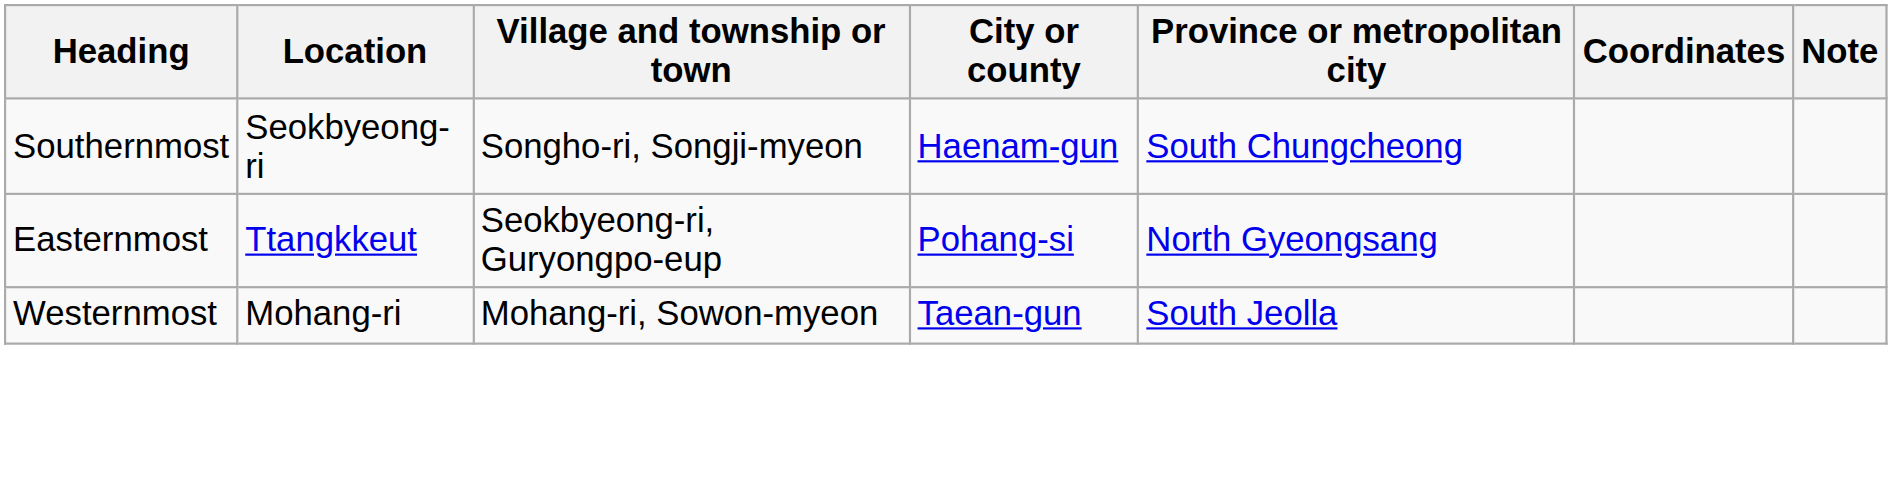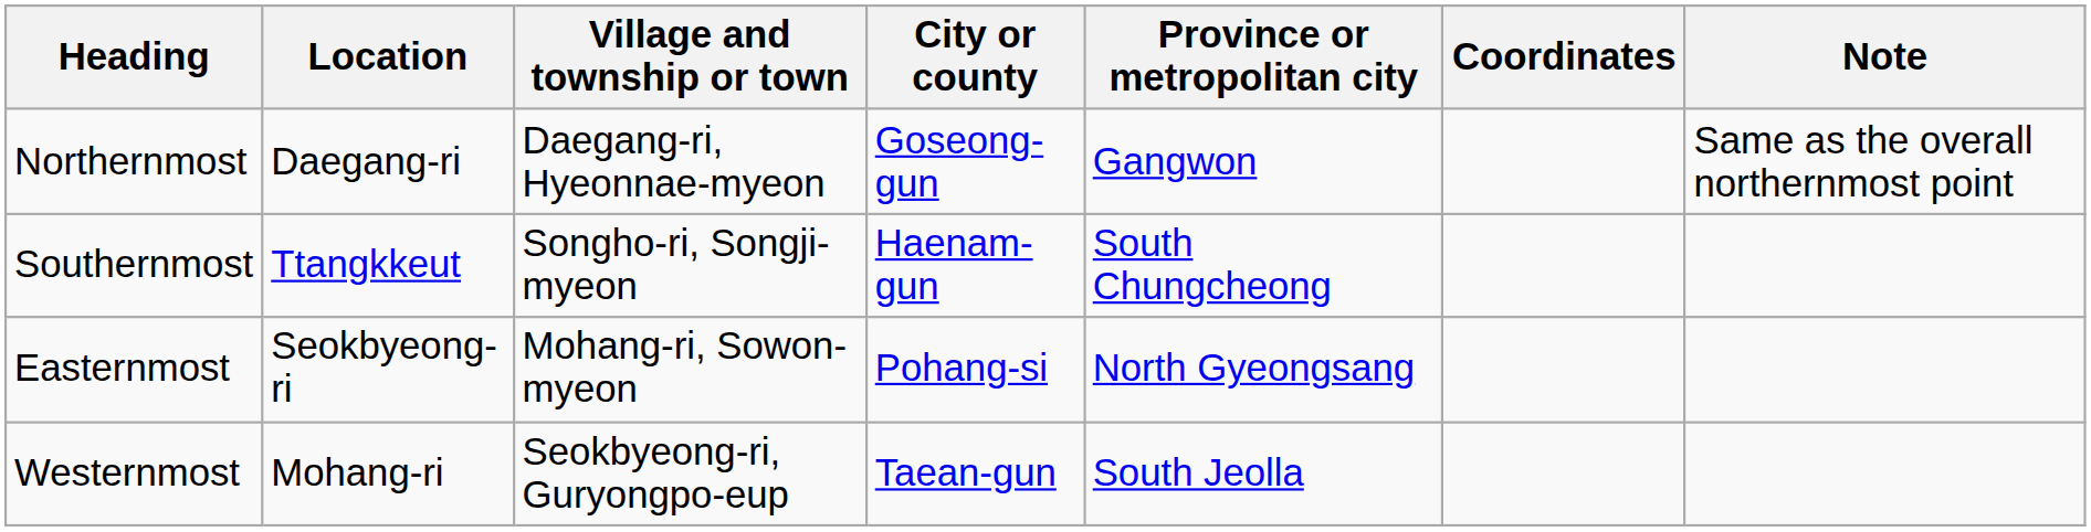 <table class="wikitable">
 <tr>
 <th>Heading</th>
 <th>Location</th>
 <th>Village and township or town</th>
 <th>City or county</th>
 <th>Province or metropolitan city</th>
 <th>Coordinates</th>
 <th>Note</th>
 </tr>
 <tr>
+<td>Northernmost</td>
+<td>Daegang-ri</td>
+<td>Daegang-ri, Hyeonnae-myeon</td>
+<td><a href='#'>Goseong-gun</a></td>
+<td><a href='#'>Gangwon</a></td>
+<td></td>
+<td>Same as the overall northernmost point</td>
+</tr>
+<tr>
 <td>Southernmost</td>
-<td>Seokbyeong-ri</td>
+<td><a href='#'>Ttangkkeut</a></td>
 <td>Songho-ri, Songji-myeon</td>
 <td><a href='#'>Haenam-gun</a></td>
 <td><a href='#'>South Chungcheong</a></td>
 <td></td>
 <td></td>
 </tr>
 <tr>
 <td>Easternmost</td>
-<td><a href='#'>Ttangkkeut</a></td>
-<td>Seokbyeong-ri, Guryongpo-eup</td>
+<td>Seokbyeong-ri</td>
+<td>Mohang-ri, Sowon-myeon</td>
 <td><a href='#'>Pohang-si</a></td>
 <td><a href='#'>North Gyeongsang</a></td>
 <td></td>
 <td></td>
 </tr>
 <tr>
 <td>Westernmost</td>
 <td>Mohang-ri</td>
-<td>Mohang-ri, Sowon-myeon</td>
+<td>Seokbyeong-ri, Guryongpo-eup</td>
 <td><a href='#'>Taean-gun</a></td>
 <td><a href='#'>South Jeolla</a></td>
 <td></td>
 <td></td>
 </tr>
 </table>
